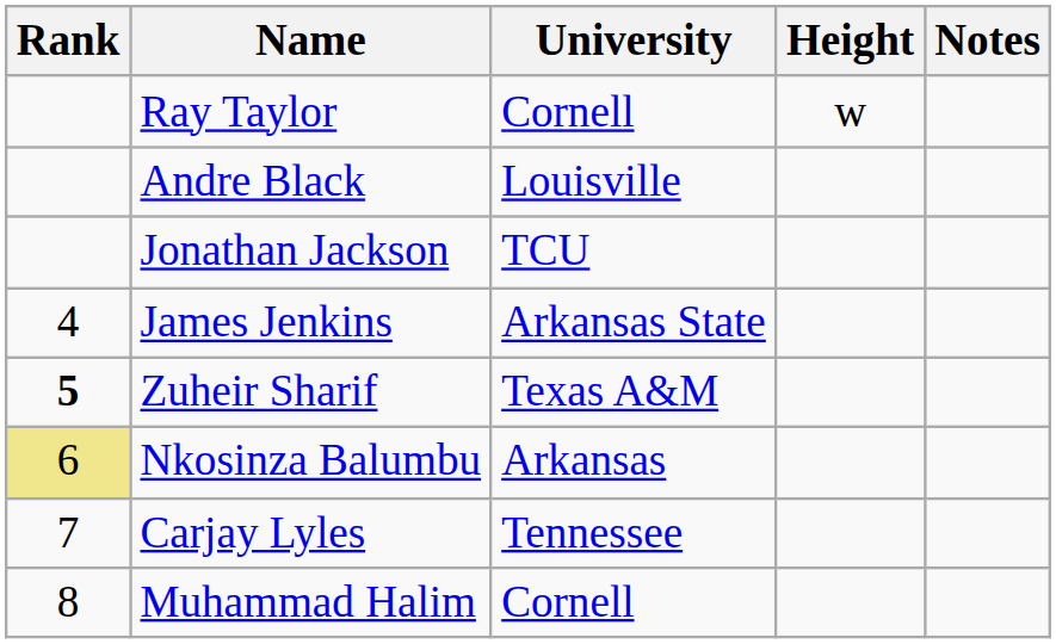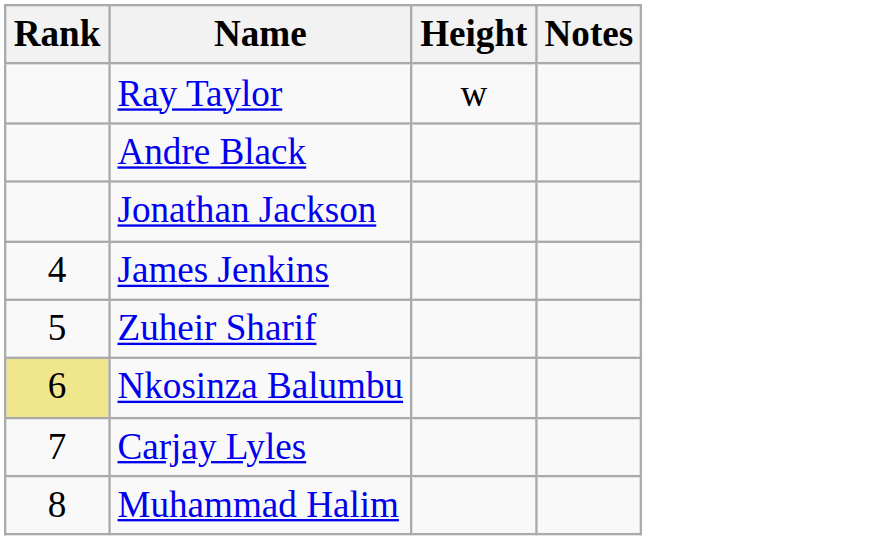 <table class="wikitable sortable" style="text-align:center">
 <tr>
 <th>Rank</th>
 <th>Name</th>
-<th>University</th>
 <th>Height</th>
 <th>Notes</th>
 </tr>
 <tr>
 <td></td>
 <td align=left><a href='#'>Ray Taylor</a></td>
-<td align=left><a href='#'>Cornell</a></td>
 <td>w</td>
 <td></td>
 </tr>
 <tr>
 <td></td>
 <td align=left><a href='#'>Andre Black</a></td>
-<td align=left><a href='#'>Louisville</a></td>
 <td></td>
 <td></td>
 </tr>
 <tr>
 <td></td>
 <td align=left><a href='#'>Jonathan Jackson</a></td>
-<td align=left><a href='#'>TCU</a></td>
 <td></td>
 <td></td>
 </tr>
 <tr>
 <td>4</td>
 <td align=left><a href='#'>James Jenkins</a></td>
-<td align=left><a href='#'>Arkansas State</a></td>
 <td></td>
 <td></td>
 </tr>
 <tr>
-<td><strong>5</strong></td>
+<td>5</td>
 <td align=left><a href='#'>Zuheir Sharif</a></td>
-<td align=left><a href='#'>Texas A&M</a></td>
 <td></td>
 <td></td>
 </tr>
 <tr>
 <td style="background: khaki;">6</td>
 <td align=left><a href='#'>Nkosinza Balumbu</a></td>
-<td align=left><a href='#'>Arkansas</a></td>
 <td></td>
 <td></td>
 </tr>
 <tr>
 <td>7</td>
 <td align=left><a href='#'>Carjay Lyles</a></td>
-<td align=left><a href='#'>Tennessee</a></td>
 <td></td>
 <td></td>
 </tr>
 <tr>
 <td>8</td>
 <td align=left><a href='#'>Muhammad Halim</a> </td>
-<td align=left><a href='#'>Cornell</a></td>
 <td></td>
 <td></td>
 </tr>
 </table>
